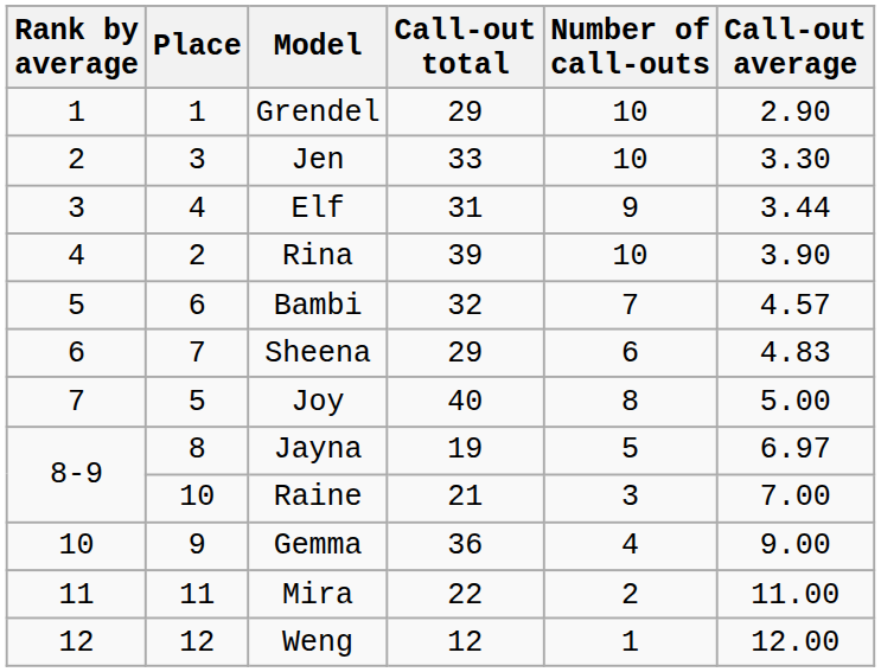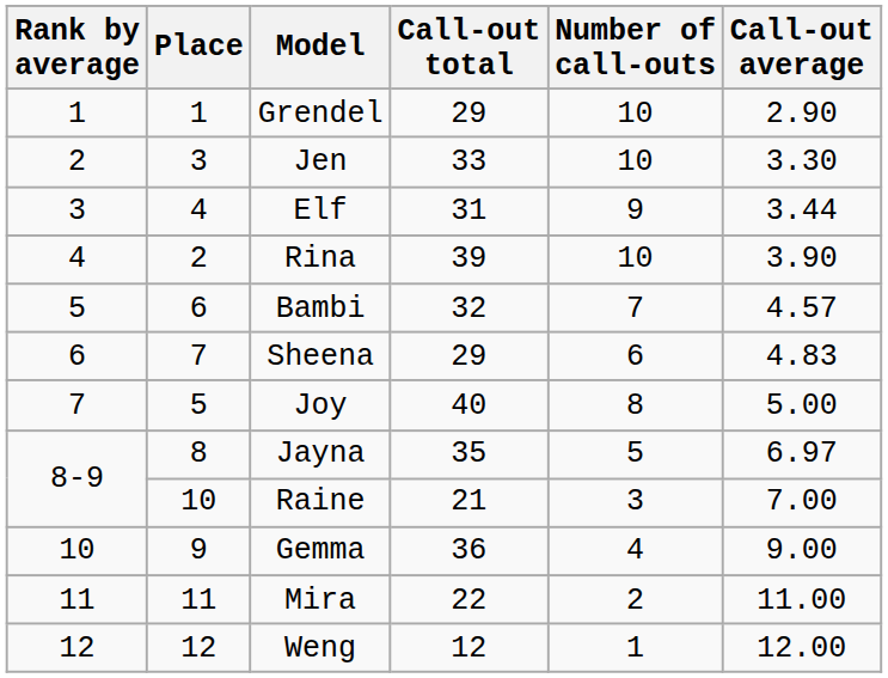 <table class="wikitable sortable" style="margin:auto; text-align:center; white-space:nowrap">
 <tr>
 <th>Rank by<br>average</th>
 <th>Place</th>
 <th>Model</th>
 <th>Call-out<br>total</th>
 <th>Number of<br>call-outs</th>
 <th>Call-out<br>average</th>
 </tr>
 <tr>
 <td>1</td>
 <td>1</td>
 <td>Grendel</td>
 <td>29</td>
 <td>10</td>
 <td>2.90</td>
 </tr>
 <tr>
 <td>2</td>
 <td>3</td>
 <td>Jen</td>
 <td>33</td>
 <td>10</td>
 <td>3.30</td>
 </tr>
 <tr>
 <td>3</td>
 <td>4</td>
 <td>Elf</td>
 <td>31</td>
 <td>9</td>
 <td>3.44</td>
 </tr>
 <tr>
 <td>4</td>
 <td>2</td>
 <td>Rina</td>
 <td>39</td>
 <td>10</td>
 <td>3.90</td>
 </tr>
 <tr>
 <td>5</td>
 <td>6</td>
 <td>Bambi</td>
 <td>32</td>
 <td>7</td>
 <td>4.57</td>
 </tr>
 <tr>
 <td>6</td>
 <td>7</td>
 <td>Sheena</td>
 <td>29</td>
 <td>6</td>
 <td>4.83</td>
 </tr>
 <tr>
 <td>7</td>
 <td>5</td>
 <td>Joy</td>
 <td>40</td>
 <td>8</td>
 <td>5.00</td>
 </tr>
 <tr>
 <td rowspan="2">8-9</td>
 <td>8</td>
 <td>Jayna</td>
-<td>19</td>
+<td>35</td>
 <td>5</td>
 <td>6.97</td>
 </tr>
 <tr>
 <td>10</td>
 <td>Raine</td>
 <td>21</td>
 <td>3</td>
 <td>7.00</td>
 </tr>
 <tr>
 <td>10</td>
 <td>9</td>
 <td>Gemma</td>
 <td>36</td>
 <td>4</td>
 <td>9.00</td>
 </tr>
 <tr>
 <td>11</td>
 <td>11</td>
 <td>Mira</td>
 <td>22</td>
 <td>2</td>
 <td>11.00</td>
 </tr>
 <tr>
 <td>12</td>
 <td>12</td>
 <td>Weng</td>
 <td>12</td>
 <td>1</td>
 <td>12.00</td>
 </tr>
 </table>
